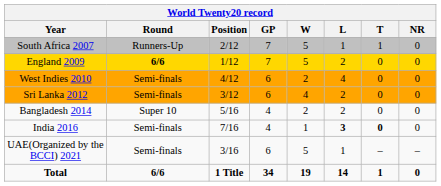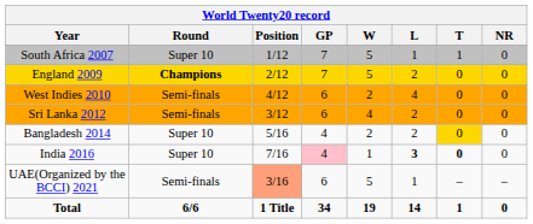 <table class="wikitable" style="text-align: center; width=900px;">
 <tr>
 <th colspan=9><a href='#'>World Twenty20 record</a></th>
 </tr>
 <tr>
 <th width=150>Year</th>
 <th width=150>Round</th>
 <th width=50>Position</th>
 <th width=50>GP</th>
 <th width=50>W</th>
 <th width=50>L</th>
 <th width=50>T</th>
 <th width=50>NR</th>
 </tr>
 <tr style="background:silver;">
 <td>South Africa <a href='#'>2007</a></td>
-<td>Runners-Up</td>
-<td>2/12</td>
+<td>Super 10</td>
+<td>1/12</td>
 <td>7</td>
 <td>5</td>
 <td>1</td>
 <td>1</td>
 <td>0</td>
 </tr>
 <tr style="background:gold;">
 <td>England <a href='#'>2009</a></td>
-<td><strong>6/6</strong></td>
-<td>1/12</td>
+<td><strong>Champions</strong></td>
+<td>2/12</td>
 <td>7</td>
 <td>5</td>
 <td>2</td>
 <td>0</td>
 <td>0</td>
 </tr>
 <tr style="background:orange;">
 <td>West Indies <a href='#'>2010</a></td>
 <td>Semi-finals</td>
 <td>4/12</td>
 <td>6</td>
 <td>2</td>
 <td>4</td>
 <td>0</td>
 <td>0</td>
 </tr>
 <tr style="background:orange;">
 <td>Sri Lanka <a href='#'>2012</a></td>
 <td>Semi-finals</td>
 <td>3/12</td>
 <td>6</td>
 <td>4</td>
 <td>2</td>
 <td>0</td>
 <td>0</td>
 </tr>
 <tr>
 <td>Bangladesh <a href='#'>2014</a></td>
 <td>Super 10</td>
 <td>5/16</td>
 <td>4</td>
 <td>2</td>
 <td>2</td>
-<td>0</td>
+<td style="background: gold;">0</td>
 <td>0</td>
 </tr>
 <tr>
 <td>India <a href='#'>2016</a></td>
-<td>Semi-finals</td>
+<td>Super 10</td>
 <td>7/16</td>
-<td>4</td>
+<td style="background: pink;">4</td>
 <td>1</td>
 <td><strong>3</strong></td>
 <td><strong>0</strong></td>
 <td>0</td>
 </tr>
 <tr>
 <td>UAE(Organized by the <a href='#'>BCCI</a>) <a href='#'>2021</a></td>
 <td>Semi-finals</td>
-<td>3/16</td>
+<td style="background: lightsalmon;">3/16</td>
 <td>6</td>
 <td>5</td>
 <td>1</td>
 <td>–</td>
 <td>–</td>
 </tr>
 <tr>
 <td><strong>Total</strong></td>
 <td><strong>6/6</strong></td>
 <td><strong>1 Title</strong></td>
 <td><strong>34</strong></td>
 <td><strong>19</strong></td>
 <td><strong>14</strong></td>
 <td><strong>1</strong></td>
 <td><strong>0</strong></td>
 </tr>
 </table>
